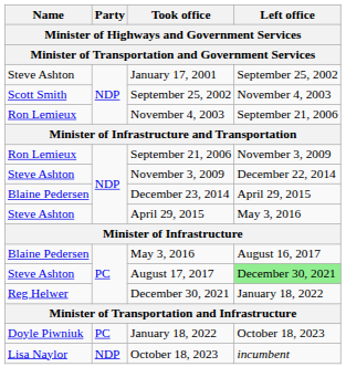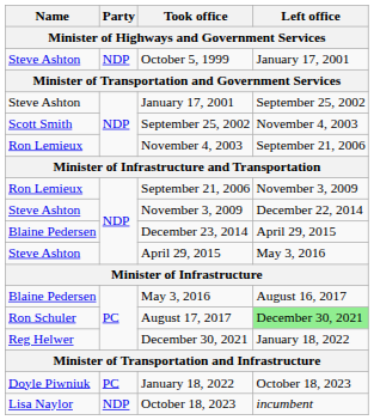 <table class="wikitable">
 <tr>
 <th>Name</th>
 <th>Party</th>
 <th>Took office</th>
 <th>Left office</th>
 </tr>
 <tr>
 <th colspan="4">Minister of Highways and Government Services</th>
+</tr>
+<tr>
+<td><a href='#'>Steve Ashton</a></td>
+<td><a href='#'>NDP</a></td>
+<td>October 5, 1999</td>
+<td>January 17, 2001</td>
 </tr>
 <tr>
 <th colspan="4">Minister of Transportation and Government Services</th>
 </tr>
 <tr>
 <td>Steve Ashton</td>
 <td rowspan="3"><a href='#'>NDP</a></td>
 <td>January 17, 2001</td>
 <td>September 25, 2002</td>
 </tr>
 <tr>
 <td><a href='#'>Scott Smith</a></td>
 <td>September 25, 2002</td>
 <td>November 4, 2003</td>
 </tr>
 <tr>
 <td><a href='#'>Ron Lemieux</a></td>
 <td>November 4, 2003</td>
 <td>September 21, 2006</td>
 </tr>
 <tr>
 <th colspan="4">Minister of Infrastructure and Transportation</th>
 </tr>
 <tr>
 <td><a href='#'>Ron Lemieux</a></td>
 <td rowspan="4"><a href='#'>NDP</a></td>
 <td>September 21, 2006</td>
 <td>November 3, 2009</td>
 </tr>
 <tr>
 <td><a href='#'>Steve Ashton</a></td>
 <td>November 3, 2009</td>
 <td>December 22, 2014</td>
 </tr>
 <tr>
 <td><a href='#'>Blaine Pedersen</a></td>
 <td>December 23, 2014</td>
 <td>April 29, 2015</td>
 </tr>
 <tr>
 <td><a href='#'>Steve Ashton</a></td>
 <td>April 29, 2015</td>
 <td>May 3, 2016</td>
 </tr>
 <tr>
 <th colspan="4">Minister of Infrastructure</th>
 </tr>
 <tr>
 <td><a href='#'>Blaine Pedersen</a></td>
 <td rowspan="3"><a href='#'>PC</a></td>
 <td>May 3, 2016</td>
 <td>August 16, 2017</td>
 </tr>
 <tr>
-<td><a href='#'>Steve Ashton</a></td>
+<td><a href='#'>Ron Schuler</a></td>
 <td>August 17, 2017</td>
 <td style="background: lightgreen;">December 30, 2021</td>
 </tr>
 <tr>
 <td><a href='#'>Reg Helwer</a></td>
 <td>December 30, 2021</td>
 <td>January 18, 2022</td>
 </tr>
 <tr>
 <th colspan="4">Minister of Transportation and Infrastructure</th>
 </tr>
 <tr>
 <td><a href='#'>Doyle Piwniuk</a></td>
 <td><a href='#'>PC</a></td>
 <td>January 18, 2022</td>
 <td>October 18, 2023</td>
 </tr>
 <tr>
 <td><a href='#'>Lisa Naylor</a></td>
 <td><a href='#'>NDP</a></td>
 <td>October 18, 2023</td>
 <td><em>incumbent</em></td>
 </tr>
 </table>
